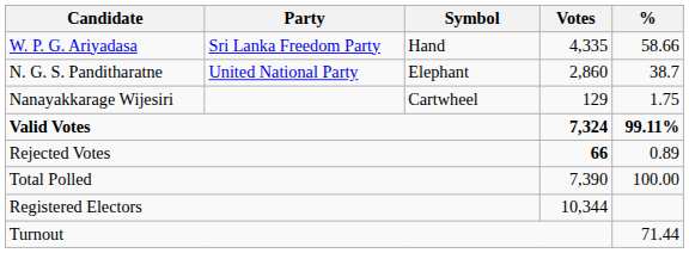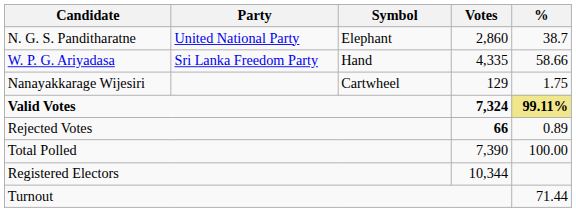 <table class="wikitable" border="1" style="text-align:right;">
 <tr>
 <th align=left width="180">Candidate</th>
 <th align=left width="180">Party</th>
 <th align=left width="120">Symbol</th>
 <th align=left width="60">Votes</th>
 <th align=left width="60">%</th>
 </tr>
 <tr>
+<td align=left>N. G. S. Panditharatne</td>
+<td align=left><a href='#'>United National Party</a></td>
+<td align=left>Elephant</td>
+<td align=right>2,860</td>
+<td align=right>38.7</td>
+</tr>
+<tr>
 <td align=left><a href='#'>W. P. G. Ariyadasa</a></td>
 <td align=left><a href='#'>Sri Lanka Freedom Party</a></td>
 <td align=left>Hand</td>
 <td align=right>4,335</td>
 <td align=right>58.66</td>
-</tr>
-<tr>
-<td align=left>N. G. S. Panditharatne</td>
-<td align=left><a href='#'>United National Party</a></td>
-<td align=left>Elephant</td>
-<td align=right>2,860</td>
-<td align=right>38.7</td>
 </tr>
 <tr>
 <td align=left>Nanayakkarage Wijesiri</td>
 <td></td>
 <td align=left>Cartwheel</td>
 <td align=right>129</td>
 <td align=right>1.75</td>
 </tr>
 <tr>
 <td align=left colspan=3><strong>Valid Votes</strong></td>
 <td align=right><strong>7,324</strong></td>
-<td align=right><strong>99.11%</strong></td>
+<td align=right style="background: khaki;"><strong>99.11%</strong></td>
 </tr>
 <tr>
 <td align=left colspan=3>Rejected Votes</td>
 <td align=right><strong>66</strong></td>
 <td align=right>0.89</td>
 </tr>
 <tr>
 <td align=left colspan=3>Total Polled</td>
 <td align=right>7,390</td>
 <td align=right>100.00</td>
 </tr>
 <tr>
 <td align=left colspan=3>Registered Electors</td>
 <td align=right>10,344</td>
 <td></td>
 </tr>
 <tr>
 <td align=left colspan=4>Turnout</td>
 <td align=right>71.44</td>
 </tr>
 </table>
